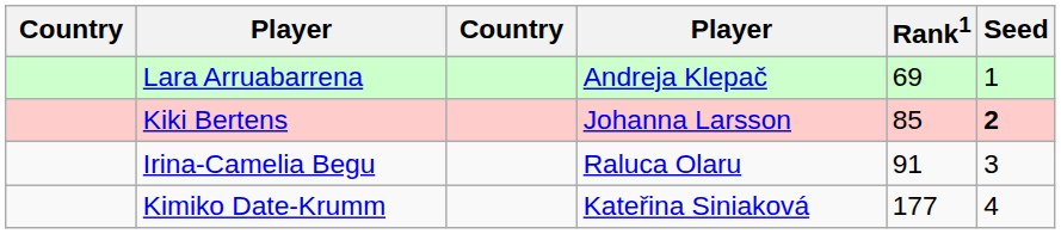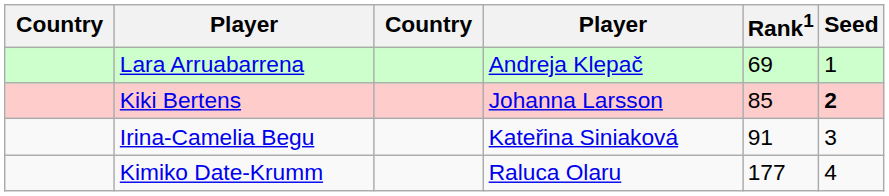 <table class="sortable wikitable">
 <tr>
 <th width="70">Country</th>
 <th width="175">Player</th>
 <th width="70">Country</th>
 <th width="175">Player</th>
 <th>Rank<sup>1</sup></th>
 <th>Seed</th>
 </tr>
 <tr style="background:#cfc;">
 <td></td>
 <td><a href='#'>Lara Arruabarrena</a></td>
 <td></td>
 <td><a href='#'>Andreja Klepač</a></td>
 <td>69</td>
 <td>1</td>
 </tr>
 <tr style="background:#fcc;">
 <td></td>
 <td><a href='#'>Kiki Bertens</a></td>
 <td></td>
 <td><a href='#'>Johanna Larsson</a></td>
 <td>85</td>
 <td><strong>2</strong></td>
 </tr>
 <tr>
 <td></td>
 <td><a href='#'>Irina-Camelia Begu</a></td>
 <td></td>
-<td><a href='#'>Raluca Olaru</a></td>
+<td><a href='#'>Kateřina Siniaková</a></td>
 <td>91</td>
 <td>3</td>
 </tr>
 <tr>
 <td></td>
 <td><a href='#'>Kimiko Date-Krumm</a></td>
 <td></td>
-<td><a href='#'>Kateřina Siniaková</a></td>
+<td><a href='#'>Raluca Olaru</a></td>
 <td>177</td>
 <td>4</td>
 </tr>
 </table>
